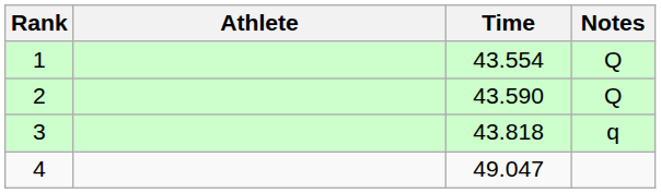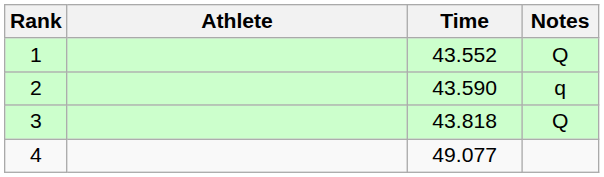 <table class=wikitable style="text-align:center">
 <tr>
 <th width=40>Rank</th>
 <th width=250>Athlete</th>
 <th width=80>Time</th>
 <th width=50>Notes</th>
 </tr>
 <tr bgcolor="ccffcc">
 <td>1</td>
 <td align=left></td>
-<td>43.554</td>
+<td>43.552</td>
 <td>Q</td>
 </tr>
 <tr bgcolor="ccffcc">
 <td>2</td>
 <td align=left></td>
 <td>43.590</td>
-<td>Q</td>
+<td>q</td>
 </tr>
 <tr bgcolor="ccffcc">
 <td>3</td>
 <td align=left></td>
 <td>43.818</td>
-<td>q</td>
+<td>Q</td>
 </tr>
 <tr>
 <td>4</td>
 <td align=left></td>
-<td>49.047</td>
+<td>49.077</td>
 <td></td>
 </tr>
 </table>
